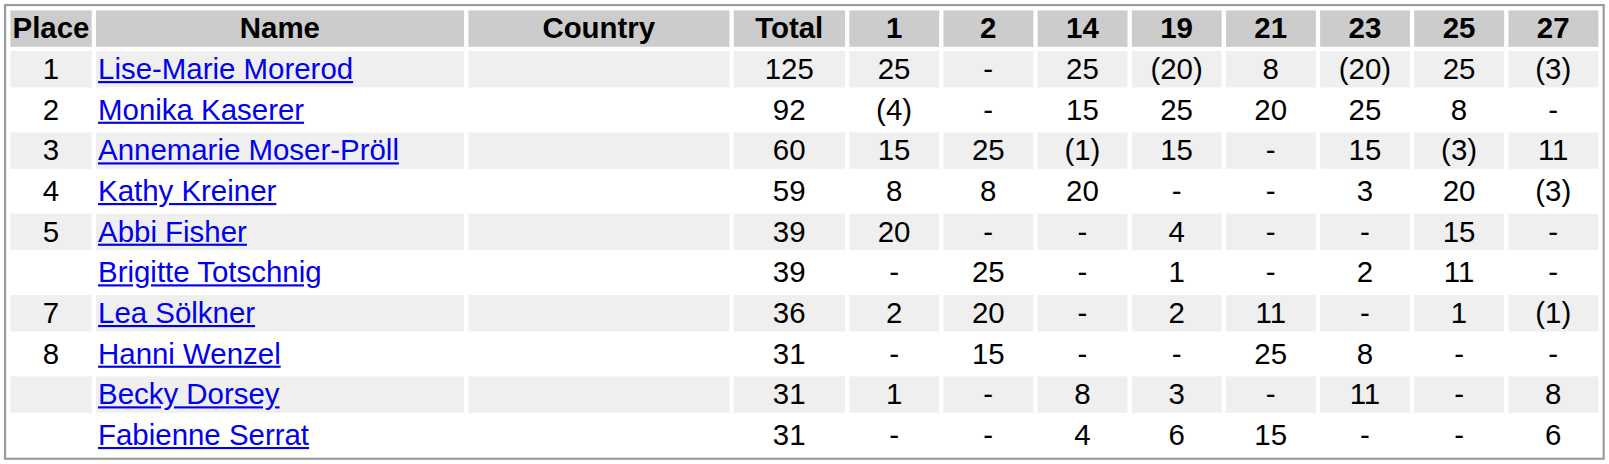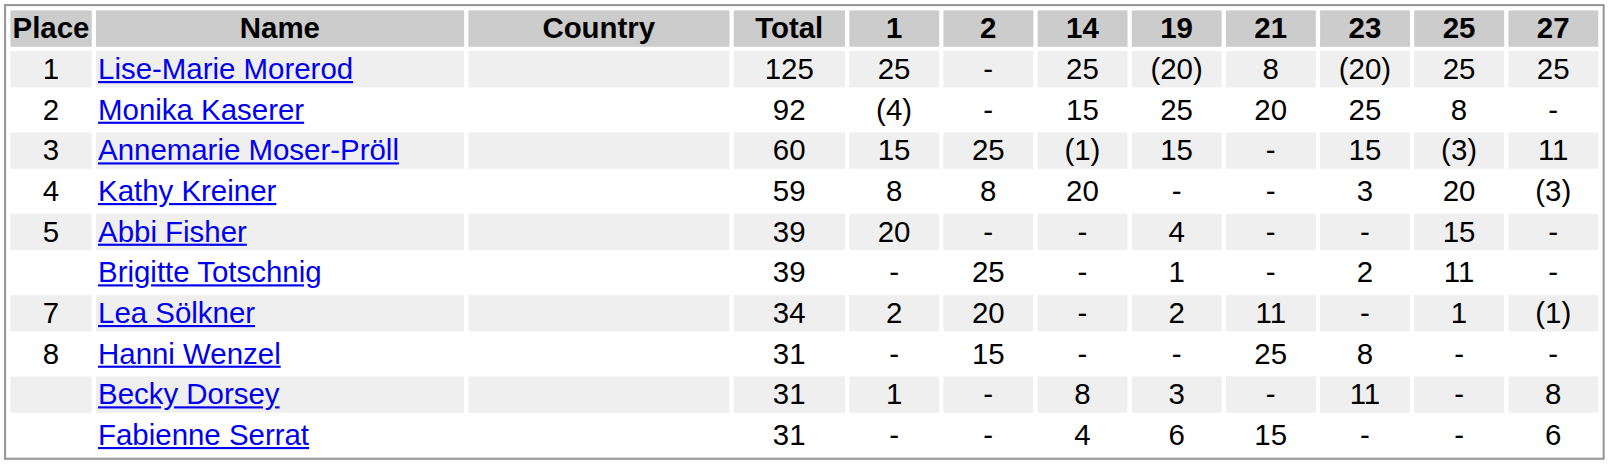 <table border="0" style="border: 1px solid #999; background-color:#FFFFFF; text-align:center; font-size:86%; line-height:15px;">
 <tr align="center" bgcolor="#CCCCCC">
 <th width=35>Place</th>
 <th width=170>Name</th>
 <th width=120>Country</th>
 <th width=50>Total</th>
 <th width=40>1</th>
 <th width=40>2</th>
 <th width=40>14</th>
 <th width=40>19</th>
 <th width=40>21</th>
 <th width=40>23</th>
 <th width=40>25</th>
 <th width=40>27</th>
 </tr>
 <tr bgcolor="#EFEFEF">
 <td>1</td>
 <td align="left"><a href='#'>Lise-Marie Morerod</a></td>
 <td align="left"></td>
 <td>125</td>
 <td>25</td>
 <td>-</td>
 <td>25</td>
 <td>(20)</td>
 <td>8</td>
 <td>(20)</td>
 <td>25</td>
-<td>(3)</td>
+<td>25</td>
 </tr>
 <tr>
 <td>2</td>
 <td align="left"><a href='#'>Monika Kaserer</a></td>
 <td align="left"></td>
 <td>92</td>
 <td>(4)</td>
 <td>-</td>
 <td>15</td>
 <td>25</td>
 <td>20</td>
 <td>25</td>
 <td>8</td>
 <td>-</td>
 </tr>
 <tr bgcolor="#EFEFEF">
 <td>3</td>
 <td align="left"><a href='#'>Annemarie Moser-Pröll</a></td>
 <td align="left"></td>
 <td>60</td>
 <td>15</td>
 <td>25</td>
 <td>(1)</td>
 <td>15</td>
 <td>-</td>
 <td>15</td>
 <td>(3)</td>
 <td>11</td>
 </tr>
 <tr>
 <td>4</td>
 <td align="left"><a href='#'>Kathy Kreiner</a></td>
 <td align="left"></td>
 <td>59</td>
 <td>8</td>
 <td>8</td>
 <td>20</td>
 <td>-</td>
 <td>-</td>
 <td>3</td>
 <td>20</td>
 <td>(3)</td>
 </tr>
 <tr bgcolor="#EFEFEF">
 <td>5</td>
 <td align="left"><a href='#'>Abbi Fisher</a></td>
 <td align="left"></td>
 <td>39</td>
 <td>20</td>
 <td>-</td>
 <td>-</td>
 <td>4</td>
 <td>-</td>
 <td>-</td>
 <td>15</td>
 <td>-</td>
 </tr>
 <tr>
 <td></td>
 <td align="left"><a href='#'>Brigitte Totschnig</a></td>
 <td align="left"></td>
 <td>39</td>
 <td>-</td>
 <td>25</td>
 <td>-</td>
 <td>1</td>
 <td>-</td>
 <td>2</td>
 <td>11</td>
 <td>-</td>
 </tr>
 <tr bgcolor="#EFEFEF">
 <td>7</td>
 <td align="left"><a href='#'>Lea Sölkner</a></td>
 <td align="left"></td>
-<td>36</td>
+<td>34</td>
 <td>2</td>
 <td>20</td>
 <td>-</td>
 <td>2</td>
 <td>11</td>
 <td>-</td>
 <td>1</td>
 <td>(1)</td>
 </tr>
 <tr>
 <td>8</td>
 <td align="left"><a href='#'>Hanni Wenzel</a></td>
 <td align="left"></td>
 <td>31</td>
 <td>-</td>
 <td>15</td>
 <td>-</td>
 <td>-</td>
 <td>25</td>
 <td>8</td>
 <td>-</td>
 <td>-</td>
 </tr>
 <tr bgcolor="#EFEFEF">
 <td></td>
 <td align="left"><a href='#'>Becky Dorsey</a></td>
 <td align="left"></td>
 <td>31</td>
 <td>1</td>
 <td>-</td>
 <td>8</td>
 <td>3</td>
 <td>-</td>
 <td>11</td>
 <td>-</td>
 <td>8</td>
 </tr>
 <tr>
 <td></td>
 <td align="left"><a href='#'>Fabienne Serrat</a></td>
 <td align="left"></td>
 <td>31</td>
 <td>-</td>
 <td>-</td>
 <td>4</td>
 <td>6</td>
 <td>15</td>
 <td>-</td>
 <td>-</td>
 <td>6</td>
 </tr>
 </table>
